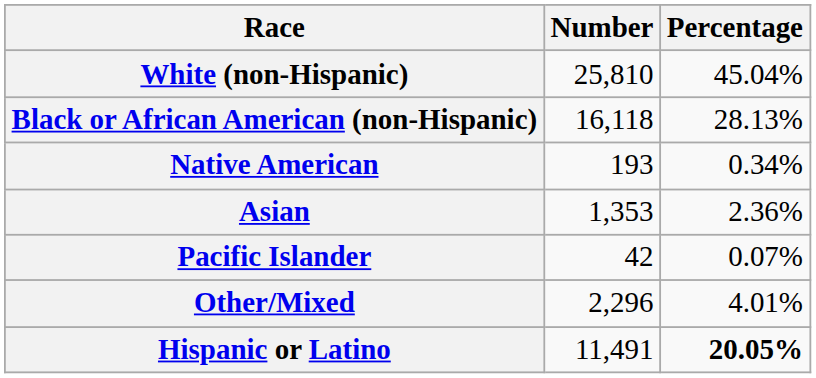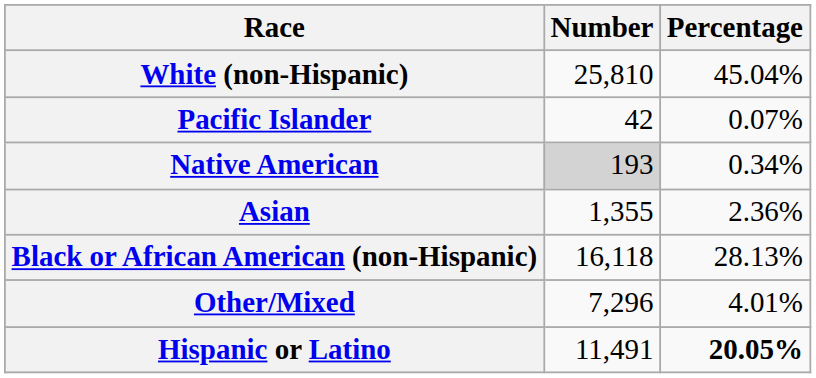 <table class="wikitable" style="text-align:right">
 <tr>
 <th scope="col">Race</th>
 <th scope="col">Number</th>
 <th scope="col">Percentage</th>
 </tr>
 <tr>
 <th scope="row"><a href='#'>White</a> (non-Hispanic)</th>
 <td>25,810</td>
 <td>45.04%</td>
 </tr>
 <tr>
+<th scope="row"><a href='#'>Pacific Islander</a></th>
+<td>42</td>
+<td>0.07%</td>
+</tr>
+<tr>
+<th scope="row"><a href='#'>Native American</a></th>
+<td style="background: lightgrey;">193</td>
+<td>0.34%</td>
+</tr>
+<tr>
+<th scope="row"><a href='#'>Asian</a></th>
+<td>1,355</td>
+<td>2.36%</td>
+</tr>
+<tr>
 <th scope="row"><a href='#'>Black or African American</a> (non-Hispanic)</th>
 <td>16,118</td>
 <td>28.13%</td>
 </tr>
 <tr>
-<th scope="row"><a href='#'>Native American</a></th>
-<td>193</td>
-<td>0.34%</td>
-</tr>
-<tr>
-<th scope="row"><a href='#'>Asian</a></th>
-<td>1,353</td>
-<td>2.36%</td>
-</tr>
-<tr>
-<th scope="row"><a href='#'>Pacific Islander</a></th>
-<td>42</td>
-<td>0.07%</td>
-</tr>
-<tr>
 <th scope="row"><a href='#'>Other/Mixed</a></th>
-<td>2,296</td>
+<td>7,296</td>
 <td>4.01%</td>
 </tr>
 <tr>
 <th scope="row"><a href='#'>Hispanic</a> or <a href='#'>Latino</a></th>
 <td>11,491</td>
 <td><strong>20.05%</strong></td>
 </tr>
 </table>
